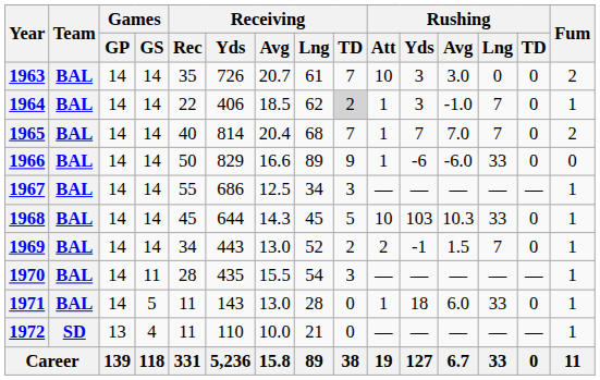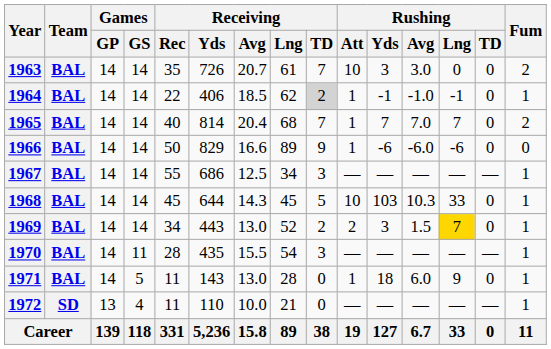 <table class="wikitable" style="text-align: center;">
 <tr>
 <th rowspan="2">Year</th>
 <th rowspan="2">Team</th>
 <th colspan="2">Games</th>
 <th colspan="5">Receiving</th>
 <th colspan="5">Rushing</th>
 <th rowspan="2">Fum</th>
 </tr>
 <tr>
 <th>GP</th>
 <th>GS</th>
 <th>Rec</th>
 <th>Yds</th>
 <th>Avg</th>
 <th>Lng</th>
 <th>TD</th>
 <th>Att</th>
 <th>Yds</th>
 <th>Avg</th>
 <th>Lng</th>
 <th>TD</th>
 </tr>
 <tr>
 <th><a href='#'>1963</a></th>
 <th><a href='#'>BAL</a></th>
 <td>14</td>
 <td>14</td>
 <td>35</td>
 <td>726</td>
 <td>20.7</td>
 <td>61</td>
 <td>7</td>
 <td>10</td>
 <td>3</td>
 <td>3.0</td>
 <td>0</td>
 <td>0</td>
 <td>2</td>
 </tr>
 <tr>
 <th><a href='#'>1964</a></th>
 <th><a href='#'>BAL</a></th>
 <td>14</td>
 <td>14</td>
 <td>22</td>
 <td>406</td>
 <td>18.5</td>
 <td>62</td>
 <td style="background: lightgrey;">2</td>
 <td>1</td>
-<td>3</td>
+<td>-1</td>
 <td>-1.0</td>
-<td>7</td>
+<td>-1</td>
 <td>0</td>
 <td>1</td>
 </tr>
 <tr>
 <th><a href='#'>1965</a></th>
 <th><a href='#'>BAL</a></th>
 <td>14</td>
 <td>14</td>
 <td>40</td>
 <td>814</td>
 <td>20.4</td>
 <td>68</td>
 <td>7</td>
 <td>1</td>
 <td>7</td>
 <td>7.0</td>
 <td>7</td>
 <td>0</td>
 <td>2</td>
 </tr>
 <tr>
 <th><a href='#'>1966</a></th>
 <th><a href='#'>BAL</a></th>
 <td>14</td>
 <td>14</td>
 <td>50</td>
 <td>829</td>
 <td>16.6</td>
 <td>89</td>
 <td>9</td>
 <td>1</td>
 <td>-6</td>
 <td>-6.0</td>
-<td>33</td>
+<td>-6</td>
 <td>0</td>
 <td>0</td>
 </tr>
 <tr>
 <th><a href='#'>1967</a></th>
 <th><a href='#'>BAL</a></th>
 <td>14</td>
 <td>14</td>
 <td>55</td>
 <td>686</td>
 <td>12.5</td>
 <td>34</td>
 <td>3</td>
 <td>—</td>
 <td>—</td>
 <td>—</td>
 <td>—</td>
 <td>—</td>
 <td>1</td>
 </tr>
 <tr>
 <th><a href='#'>1968</a></th>
 <th><a href='#'>BAL</a></th>
 <td>14</td>
 <td>14</td>
 <td>45</td>
 <td>644</td>
 <td>14.3</td>
 <td>45</td>
 <td>5</td>
 <td>10</td>
 <td>103</td>
 <td>10.3</td>
 <td>33</td>
 <td>0</td>
 <td>1</td>
 </tr>
 <tr>
 <th><a href='#'>1969</a></th>
 <th><a href='#'>BAL</a></th>
 <td>14</td>
 <td>14</td>
 <td>34</td>
 <td>443</td>
 <td>13.0</td>
 <td>52</td>
 <td>2</td>
 <td>2</td>
-<td>-1</td>
+<td>3</td>
 <td>1.5</td>
-<td>7</td>
+<td style="background: gold;">7</td>
 <td>0</td>
 <td>1</td>
 </tr>
 <tr>
 <th><a href='#'>1970</a></th>
 <th><a href='#'>BAL</a></th>
 <td>14</td>
 <td>11</td>
 <td>28</td>
 <td>435</td>
 <td>15.5</td>
 <td>54</td>
 <td>3</td>
 <td>—</td>
 <td>—</td>
 <td>—</td>
 <td>—</td>
 <td>—</td>
 <td>1</td>
 </tr>
 <tr>
 <th><a href='#'>1971</a></th>
 <th><a href='#'>BAL</a></th>
 <td>14</td>
 <td>5</td>
 <td>11</td>
 <td>143</td>
 <td>13.0</td>
 <td>28</td>
 <td>0</td>
 <td>1</td>
 <td>18</td>
 <td>6.0</td>
-<td>33</td>
+<td>9</td>
 <td>0</td>
 <td>1</td>
 </tr>
 <tr>
 <th><a href='#'>1972</a></th>
 <th><a href='#'>SD</a></th>
 <td>13</td>
 <td>4</td>
 <td>11</td>
 <td>110</td>
 <td>10.0</td>
 <td>21</td>
 <td>0</td>
 <td>—</td>
 <td>—</td>
 <td>—</td>
 <td>—</td>
 <td>—</td>
 <td>1</td>
 </tr>
 <tr>
 <th colspan="2">Career</th>
 <th>139</th>
 <th>118</th>
 <th>331</th>
 <th>5,236</th>
 <th>15.8</th>
 <th>89</th>
 <th>38</th>
 <th>19</th>
 <th>127</th>
 <th>6.7</th>
 <th>33</th>
 <th>0</th>
 <th>11</th>
 </tr>
 </table>
